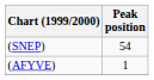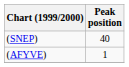 <table class="wikitable sortable">
 <tr>
 <th>Chart (1999/2000)</th>
 <th>Peak<br>position</th>
 </tr>
 <tr>
 <td> (<a href='#'>SNEP</a>)</td>
-<td align="center">54</td>
+<td align="center">40</td>
 </tr>
 <tr>
 <td> (<a href='#'>AFYVE</a>)</td>
 <td style="text-align:center;">1</td>
 </tr>
 <tr>
 </tr>
 </table>
